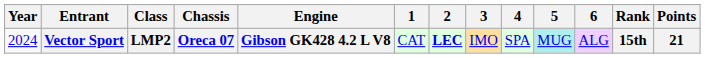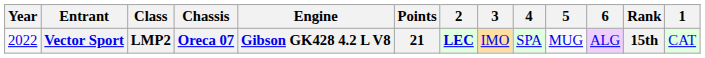 <table class="wikitable" style="text-align:center; font-size:85%">
 <tr>
 <th>Year</th>
 <th>Entrant</th>
 <th>Class</th>
 <th>Chassis</th>
 <th>Engine</th>
-<th>1</th>
+<th>Points</th>
 <th>2</th>
 <th>3</th>
 <th>4</th>
 <th>5</th>
 <th>6</th>
 <th>Rank</th>
-<th>Points</th>
+<th>1</th>
 </tr>
 <tr>
-<td><a href='#'>2024</a></td>
+<td><a href='#'>2022</a></td>
 <th nowrap><a href='#'>Vector Sport</a></th>
 <th>LMP2</th>
 <th nowrap><a href='#'>Oreca 07</a></th>
 <th nowrap><a href='#'>Gibson</a> GK428 4.2 L V8</th>
-<td style="background:#DFFFDF;"><a href='#'>CAT</a><br></td>
+<th>21</th>
 <td style="background:#DFFFDF;"><strong><a href='#'>LEC</a><br></strong></td>
 <td style="background:#FFDF9F;"><a href='#'>IMO</a><br></td>
 <td style="background:#DFFFDF;"><a href='#'>SPA</a><br></td>
-<td style="background: paleturquoise;"><a href='#'>MUG</a></td>
+<td><a href='#'>MUG</a></td>
 <td style="background:#EFCFFF;"><a href='#'>ALG</a><br></td>
 <th>15th</th>
-<th>21</th>
+<td style="background:#DFFFDF;"><a href='#'>CAT</a><br></td>
 </tr>
 </table>
